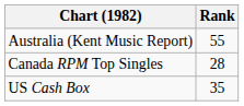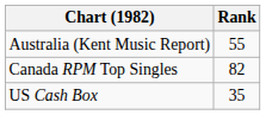 <table class="wikitable sortable">
 <tr>
 <th>Chart (1982)</th>
 <th>Rank</th>
 </tr>
 <tr>
 <td>Australia (Kent Music Report)</td>
 <td align="center">55</td>
 </tr>
 <tr>
 <td>Canada <em>RPM</em> Top Singles</td>
-<td align="center">28</td>
+<td align="center">82</td>
 </tr>
 <tr>
 <td>US <em>Cash Box</em> </td>
 <td style="text-align:center;">35</td>
 </tr>
 </table>
